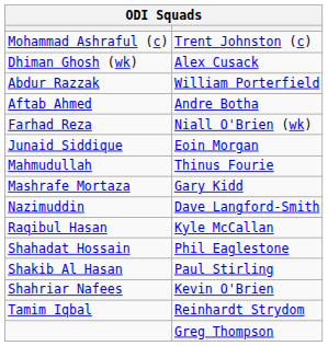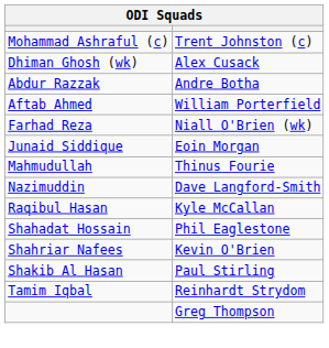 <table class="wikitable">
 <tr>
 <th colspan=2>ODI Squads</th>
 </tr>
 <tr>
 <th></th>
 <th></th>
 </tr>
 <tr>
 <td><a href='#'>Mohammad Ashraful</a> (<a href='#'>c</a>)</td>
 <td><a href='#'>Trent Johnston</a> (<a href='#'>c</a>)</td>
 </tr>
 <tr>
 <td><a href='#'>Dhiman Ghosh</a> (<a href='#'>wk</a>)</td>
 <td><a href='#'>Alex Cusack</a></td>
 </tr>
 <tr>
 <td><a href='#'>Abdur Razzak</a></td>
-<td><a href='#'>William Porterfield</a></td>
+<td><a href='#'>Andre Botha</a></td>
 </tr>
 <tr>
 <td><a href='#'>Aftab Ahmed</a></td>
-<td><a href='#'>Andre Botha</a></td>
+<td><a href='#'>William Porterfield</a></td>
 </tr>
 <tr>
 <td><a href='#'>Farhad Reza</a></td>
 <td><a href='#'>Niall O'Brien</a> (<a href='#'>wk</a>)</td>
 </tr>
 <tr>
 <td><a href='#'>Junaid Siddique</a></td>
 <td><a href='#'>Eoin Morgan</a></td>
 </tr>
 <tr>
 <td><a href='#'>Mahmudullah</a></td>
 <td><a href='#'>Thinus Fourie</a></td>
 </tr>
 <tr>
-<td><a href='#'>Mashrafe Mortaza</a></td>
-<td><a href='#'>Gary Kidd</a></td>
-</tr>
-<tr>
 <td><a href='#'>Nazimuddin</a></td>
 <td><a href='#'>Dave Langford-Smith</a></td>
 </tr>
 <tr>
 <td><a href='#'>Raqibul Hasan</a></td>
 <td><a href='#'>Kyle McCallan</a></td>
 </tr>
 <tr>
 <td><a href='#'>Shahadat Hossain</a></td>
 <td><a href='#'>Phil Eaglestone</a></td>
 </tr>
 <tr>
+<td><a href='#'>Shahriar Nafees</a></td>
+<td><a href='#'>Kevin O'Brien</a></td>
+</tr>
+<tr>
 <td><a href='#'>Shakib Al Hasan</a></td>
 <td><a href='#'>Paul Stirling</a></td>
-</tr>
-<tr>
-<td><a href='#'>Shahriar Nafees</a></td>
-<td><a href='#'>Kevin O'Brien</a></td>
 </tr>
 <tr>
 <td><a href='#'>Tamim Iqbal</a></td>
 <td><a href='#'>Reinhardt Strydom</a></td>
 </tr>
 <tr>
 <td></td>
 <td><a href='#'>Greg Thompson</a></td>
 </tr>
 </table>
